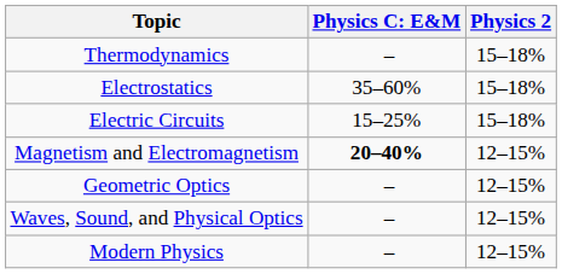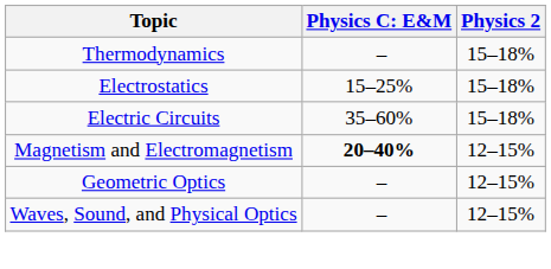 <table class="wikitable">
 <tr>
 <th align="center">Topic</th>
 <th align="center"><a href='#'>Physics C: E&M</a></th>
 <th align="center"><a href='#'>Physics 2</a></th>
 </tr>
 <tr align="center">
 <td><a href='#'>Thermodynamics</a></td>
 <td> –</td>
 <td>15–18%</td>
 </tr>
 <tr align="center">
 <td><a href='#'>Electrostatics</a></td>
-<td>35–60%</td>
+<td>15–25%</td>
 <td>15–18%</td>
 </tr>
 <tr align="center">
 <td><a href='#'>Electric Circuits</a></td>
-<td>15–25%</td>
+<td>35–60%</td>
 <td>15–18%</td>
 </tr>
 <tr align="center">
 <td><a href='#'>Magnetism</a> and <a href='#'>Electromagnetism</a></td>
 <td><strong>20–40%</strong></td>
 <td>12–15%</td>
 </tr>
 <tr align="center">
 <td><a href='#'>Geometric Optics</a></td>
 <td> –</td>
 <td>12–15%</td>
 </tr>
 <tr align="center">
 <td><a href='#'>Waves</a>, <a href='#'>Sound</a>, and <a href='#'>Physical Optics</a></td>
 <td> –</td>
 <td>12–15%</td>
 </tr>
-<tr align="center">
-<td><a href='#'>Modern Physics</a></td>
-<td> –</td>
-<td>12–15%</td>
-</tr>
 </table>
